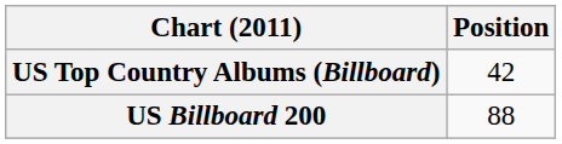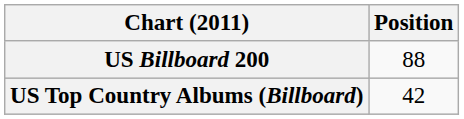 <table class="wikitable plainrowheaders" style="text-align:center;">
 <tr>
 <th scope="col">Chart (2011)</th>
 <th scope="col">Position</th>
 </tr>
 <tr>
+<th scope="row">US <em>Billboard</em> 200</th>
+<td>88</td>
+</tr>
+<tr>
 <th scope="row">US Top Country Albums (<em>Billboard</em>)</th>
 <td>42</td>
 </tr>
-<tr>
-<th scope="row">US <em>Billboard</em> 200</th>
-<td>88</td>
-</tr>
 </table>
